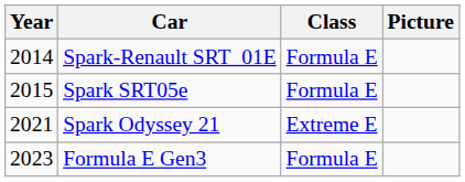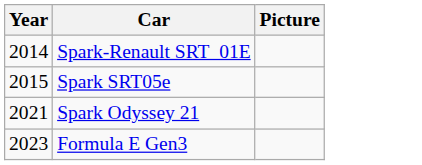 <table class="wikitable">
 <tr>
 <th>Year</th>
 <th>Car</th>
-<th>Class</th>
 <th>Picture</th>
 </tr>
 <tr>
 <td>2014</td>
 <td><a href='#'>Spark-Renault SRT_01E</a></td>
-<td><a href='#'>Formula E</a></td>
 <td></td>
 </tr>
 <tr>
 <td>2015</td>
 <td><a href='#'>Spark SRT05e</a></td>
-<td><a href='#'>Formula E</a></td>
 <td></td>
 </tr>
 <tr>
 <td>2021</td>
 <td><a href='#'>Spark Odyssey 21</a></td>
-<td><a href='#'>Extreme E</a></td>
 <td></td>
 </tr>
 <tr>
 <td>2023</td>
 <td><a href='#'>Formula E Gen3</a></td>
-<td><a href='#'>Formula E</a></td>
 <td></td>
 </tr>
 </table>
